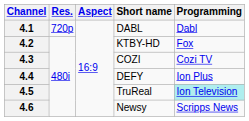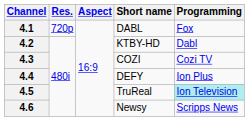 <table class="wikitable">
 <tr>
 <th><a href='#'>Channel</a></th>
 <th><a href='#'>Res.</a></th>
 <th><a href='#'>Aspect</a></th>
 <th>Short name</th>
 <th>Programming</th>
 </tr>
 <tr>
 <th scope = "row">4.1</th>
 <td><a href='#'>720p</a></td>
 <td rowspan=6><a href='#'>16:9</a></td>
 <td>DABL</td>
-<td><a href='#'>Dabl</a></td>
+<td><a href='#'>Fox</a></td>
 </tr>
 <tr>
 <th scope = "row">4.2</th>
 <td rowspan=5><a href='#'>480i</a></td>
 <td>KTBY-HD</td>
-<td><a href='#'>Fox</a></td>
+<td><a href='#'>Dabl</a></td>
 </tr>
 <tr>
 <th scope = "row">4.3</th>
 <td>COZI</td>
 <td><a href='#'>Cozi TV</a></td>
 </tr>
 <tr>
 <th scope = "row">4.4</th>
 <td>DEFY</td>
 <td><a href='#'>Ion Plus</a></td>
 </tr>
 <tr>
 <th scope = "row">4.5</th>
 <td>TruReal</td>
 <td style="background: paleturquoise;"><a href='#'>Ion Television</a></td>
 </tr>
 <tr>
 <th scope = "row">4.6</th>
 <td>Newsy</td>
 <td><a href='#'>Scripps News</a></td>
 </tr>
 </table>
